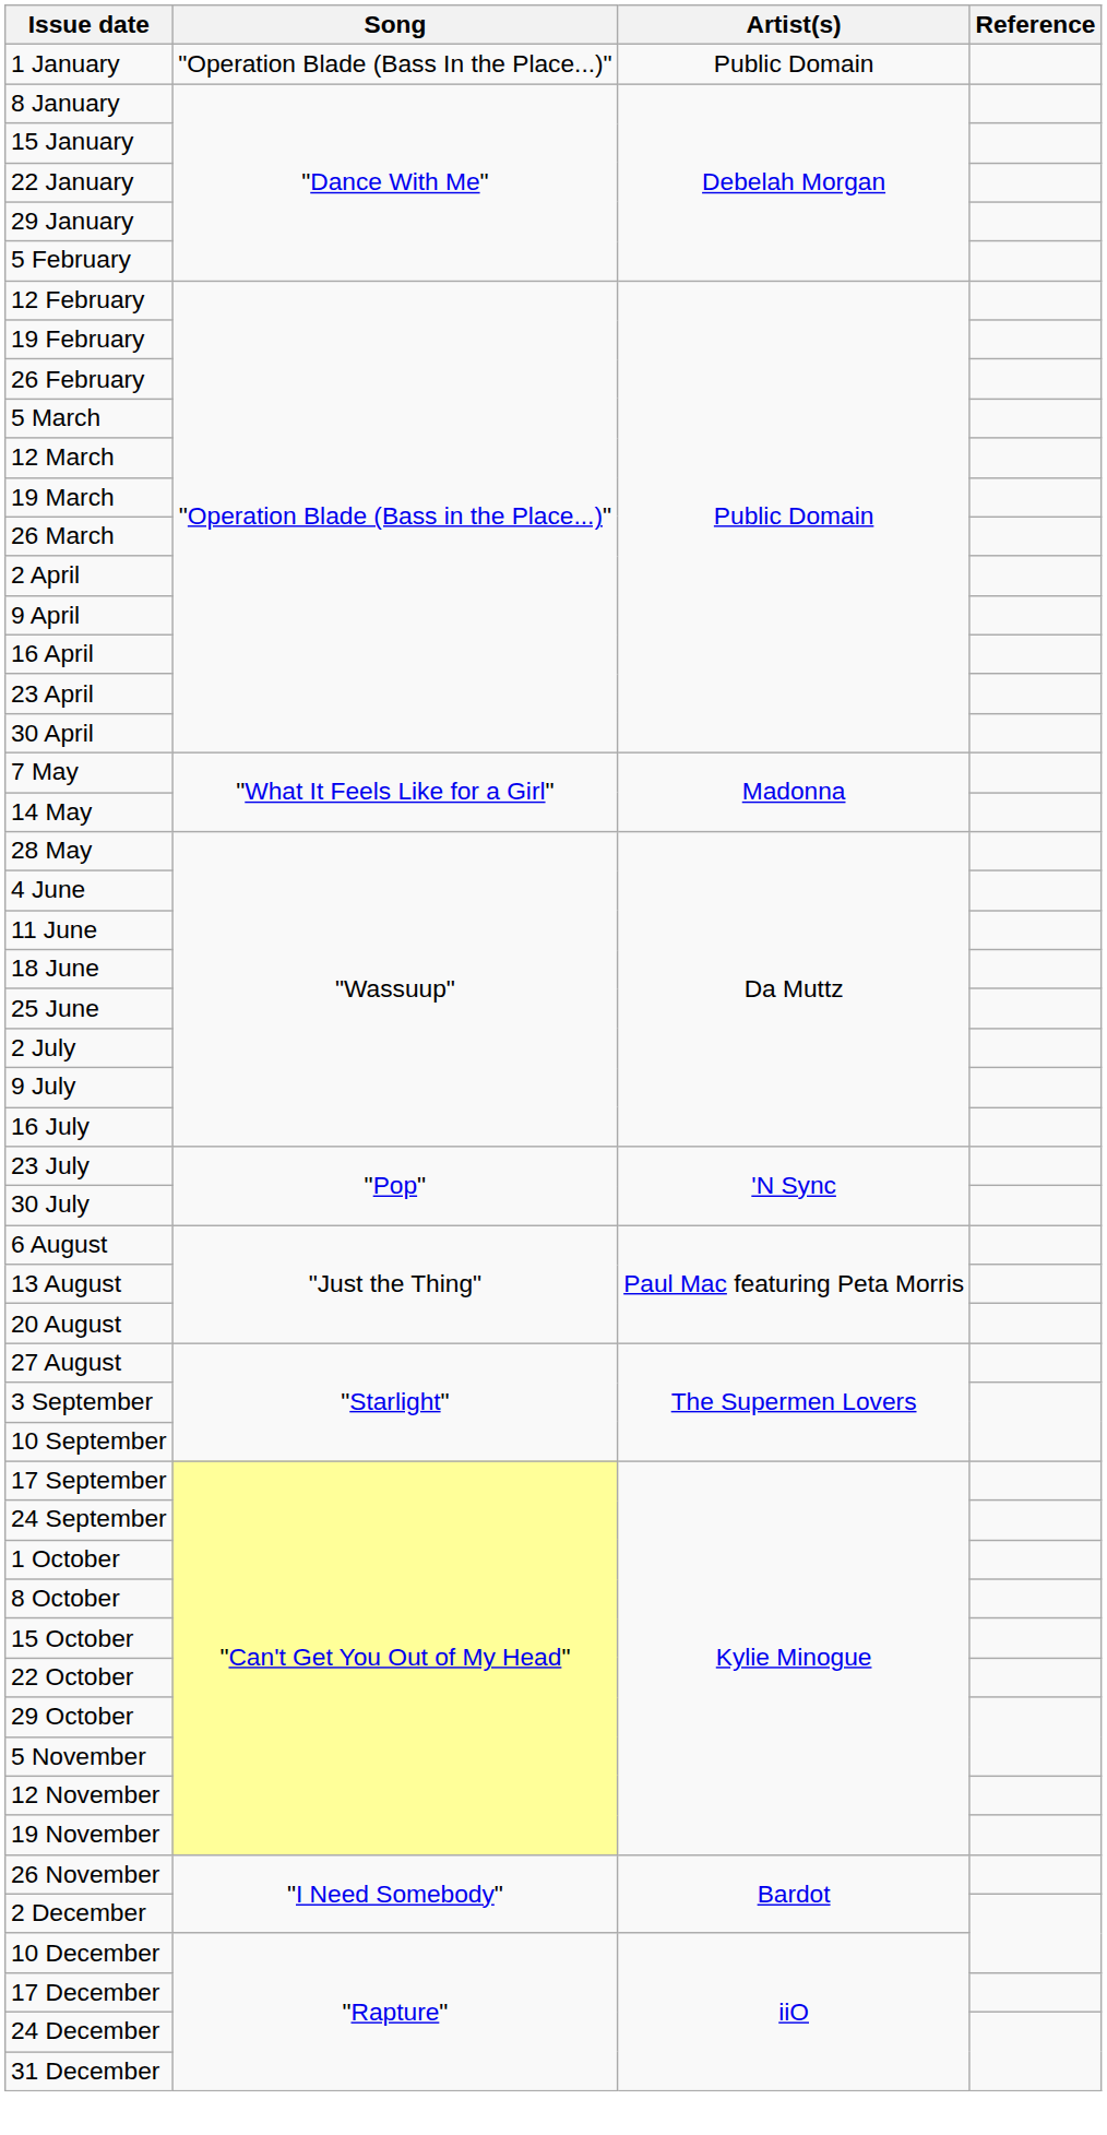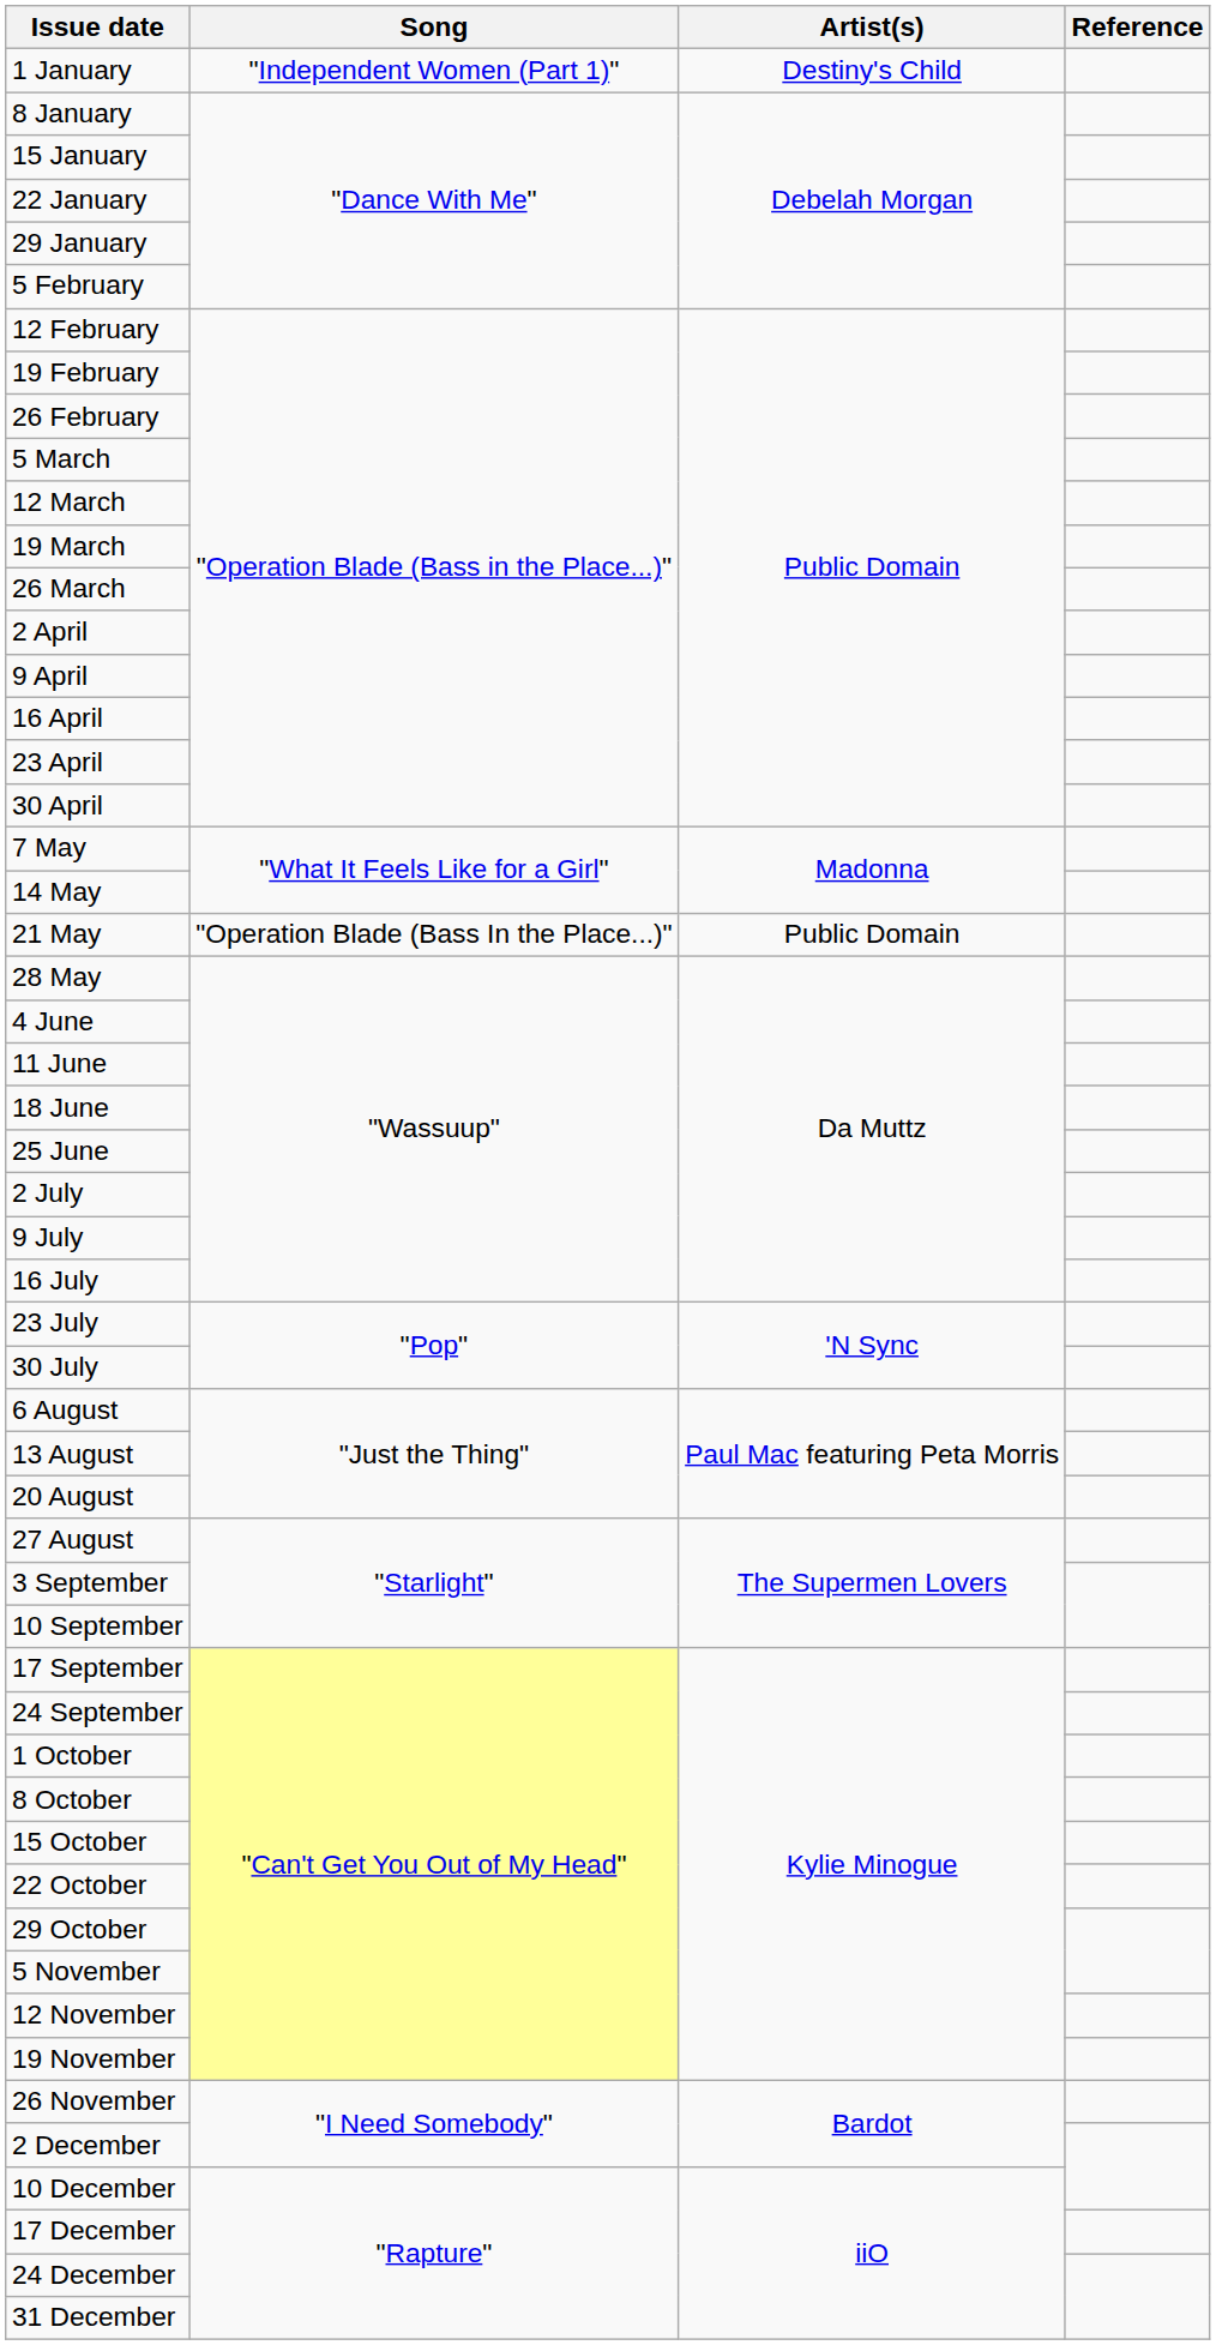 <table class="wikitable">
 <tr>
 <th>Issue date</th>
 <th>Song</th>
 <th>Artist(s)</th>
 <th>Reference</th>
 </tr>
 <tr>
 <td align="left">1 January</td>
-<td align="center">"Operation Blade (Bass In the Place...)"</td>
-<td align="center">Public Domain</td>
+<td align="center">"<a href='#'>Independent Women (Part 1)</a>"</td>
+<td align="center"><a href='#'>Destiny's Child</a></td>
 <td align="center"></td>
 </tr>
 <tr>
 <td align="left">8 January</td>
 <td align="center" rowspan="5">"<a href='#'>Dance With Me</a>"</td>
 <td align="center" rowspan="5"><a href='#'>Debelah Morgan</a></td>
 <td align="center"></td>
 </tr>
 <tr>
 <td align="left">15 January</td>
 <td align="center"></td>
 </tr>
 <tr>
 <td align="left">22 January</td>
 <td align="center"></td>
 </tr>
 <tr>
 <td align="left">29 January</td>
 <td align="center"></td>
 </tr>
 <tr>
 <td align="left">5 February</td>
 <td align="center"></td>
 </tr>
 <tr>
 <td align="left">12 February</td>
 <td align="center" rowspan="12">"<a href='#'>Operation Blade (Bass in the Place...)</a>"</td>
 <td align="center" rowspan="12"><a href='#'>Public Domain</a></td>
 <td align="center"></td>
 </tr>
 <tr>
 <td align="left">19 February</td>
 <td align="center"></td>
 </tr>
 <tr>
 <td align="left">26 February</td>
 <td align="center"></td>
 </tr>
 <tr>
 <td align="left">5 March</td>
 <td align="center"></td>
 </tr>
 <tr>
 <td align="left">12 March</td>
 <td align="center"></td>
 </tr>
 <tr>
 <td align="left">19 March</td>
 <td align="center"></td>
 </tr>
 <tr>
 <td align="left">26 March</td>
 <td align="center"></td>
 </tr>
 <tr>
 <td align="left">2 April</td>
 <td align="center"></td>
 </tr>
 <tr>
 <td align="left">9 April</td>
 <td align="center"></td>
 </tr>
 <tr>
 <td align="left">16 April</td>
 <td align="center"></td>
 </tr>
 <tr>
 <td align="left">23 April</td>
 <td align="center"></td>
 </tr>
 <tr>
 <td align="left">30 April</td>
 <td align="center"></td>
 </tr>
 <tr>
 <td align="left">7 May</td>
 <td align="center" rowspan="2">"<a href='#'>What It Feels Like for a Girl</a>"</td>
 <td align="center" rowspan="2"><a href='#'>Madonna</a></td>
 <td align="center"></td>
 </tr>
 <tr>
 <td align="left">14 May</td>
+<td align="center"></td>
+</tr>
+<tr>
+<td align="left">21 May</td>
+<td align="center">"Operation Blade (Bass In the Place...)"</td>
+<td align="center">Public Domain</td>
 <td align="center"></td>
 </tr>
 <tr>
 <td align="left">28 May</td>
 <td align="center" rowspan="8">"Wassuup"</td>
 <td align="center" rowspan="8">Da Muttz</td>
 <td align="center"></td>
 </tr>
 <tr>
 <td align="left">4 June</td>
 <td align="center"></td>
 </tr>
 <tr>
 <td align="left">11 June</td>
 <td align="center"></td>
 </tr>
 <tr>
 <td align="left">18 June</td>
 <td align="center"></td>
 </tr>
 <tr>
 <td align="left">25 June</td>
 <td align="center"></td>
 </tr>
 <tr>
 <td align="left">2 July</td>
 <td align="center"></td>
 </tr>
 <tr>
 <td align="left">9 July</td>
 <td align="center"></td>
 </tr>
 <tr>
 <td align="left">16 July</td>
 <td align="center"></td>
 </tr>
 <tr>
 <td align="left">23 July</td>
 <td align="center" rowspan="2">"<a href='#'>Pop</a>"</td>
 <td align="center" rowspan="2"><a href='#'>'N Sync</a></td>
 <td align="center"></td>
 </tr>
 <tr>
 <td align="left">30 July</td>
 <td align="center"></td>
 </tr>
 <tr>
 <td align="left">6 August</td>
 <td align="center" rowspan="3">"Just the Thing"</td>
 <td align="center" rowspan="3"><a href='#'>Paul Mac</a> featuring Peta Morris</td>
 <td align="center"></td>
 </tr>
 <tr>
 <td align="left">13 August</td>
 <td align="center"></td>
 </tr>
 <tr>
 <td align="left">20 August</td>
 <td align="center"></td>
 </tr>
 <tr>
 <td align="left">27 August</td>
 <td align="center" rowspan="3">"<a href='#'>Starlight</a>"</td>
 <td align="center" rowspan="3"><a href='#'>The Supermen Lovers</a></td>
 <td align="center"></td>
 </tr>
 <tr>
 <td align="left">3 September</td>
 <td align="center"  rowspan="2"></td>
 </tr>
 <tr>
 <td align="left">10 September</td>
 </tr>
 <tr>
 <td align="left">17 September</td>
 <td bgcolor=#FFFF99 align="center" rowspan="10">"<a href='#'>Can't Get You Out of My Head</a>" </td>
 <td align="center" rowspan="10"><a href='#'>Kylie Minogue</a></td>
 <td align="center"></td>
 </tr>
 <tr>
 <td align="left">24 September</td>
 <td align="center"></td>
 </tr>
 <tr>
 <td align="left">1 October</td>
 <td align="center"></td>
 </tr>
 <tr>
 <td align="left">8 October</td>
 <td align="center"></td>
 </tr>
 <tr>
 <td align="left">15 October</td>
 <td align="center"></td>
 </tr>
 <tr>
 <td align="left">22 October</td>
 <td align="center"></td>
 </tr>
 <tr>
 <td align="left">29 October</td>
 <td align="center"  rowspan="2"></td>
 </tr>
 <tr>
 <td align="left">5 November</td>
 </tr>
 <tr>
 <td align="left">12 November</td>
 <td align="center"></td>
 </tr>
 <tr>
 <td align="left">19 November</td>
 <td align="center"></td>
 </tr>
 <tr>
 <td align="left">26 November</td>
 <td align="center" rowspan="2">"<a href='#'>I Need Somebody</a>"</td>
 <td align="center" rowspan="2"><a href='#'>Bardot</a></td>
 <td align="center"></td>
 </tr>
 <tr>
 <td align="left">2 December</td>
 <td align="center"  rowspan="2"></td>
 </tr>
 <tr>
 <td align="left">10 December</td>
 <td align="center" rowspan="4">"<a href='#'>Rapture</a>"</td>
 <td align="center" rowspan="4"><a href='#'>iiO</a></td>
 </tr>
 <tr>
 <td align="left">17 December</td>
 <td align="center"></td>
 </tr>
 <tr>
 <td align="left">24 December</td>
 <td align="center"  rowspan="2"></td>
 </tr>
 <tr>
 <td align="left">31 December</td>
 </tr>
 </table>
